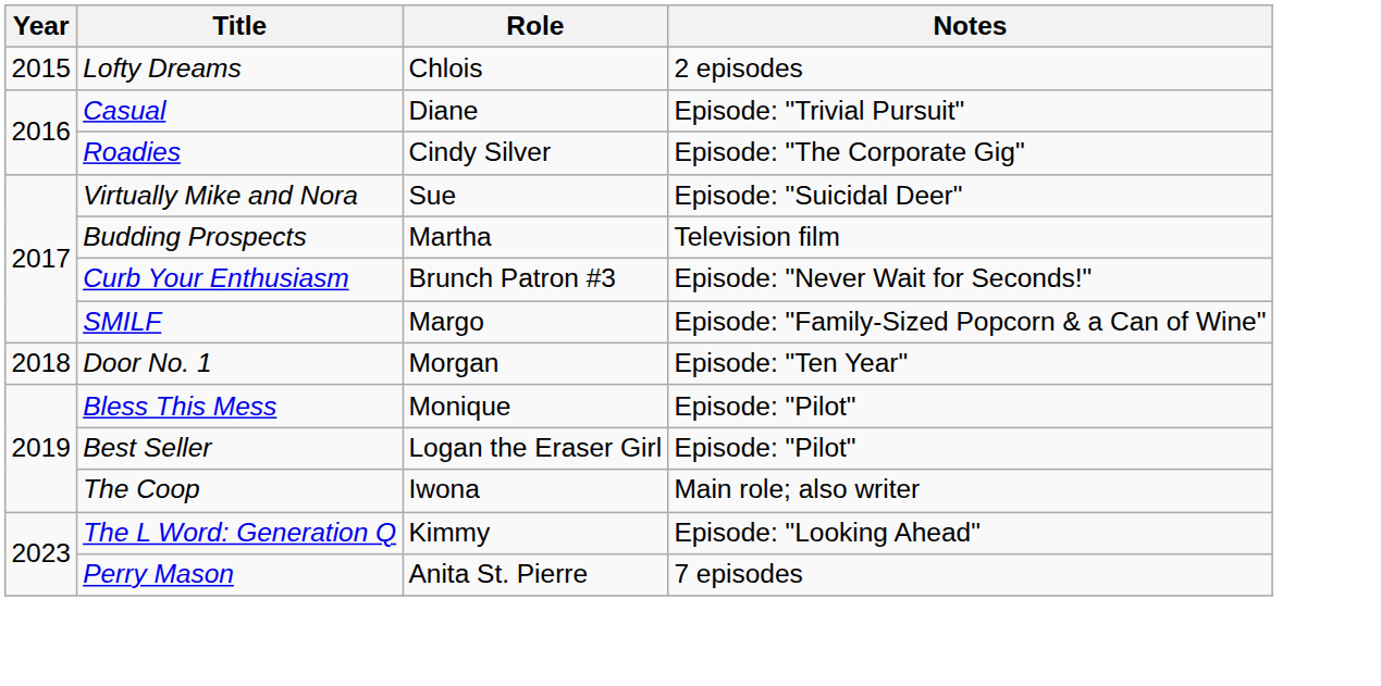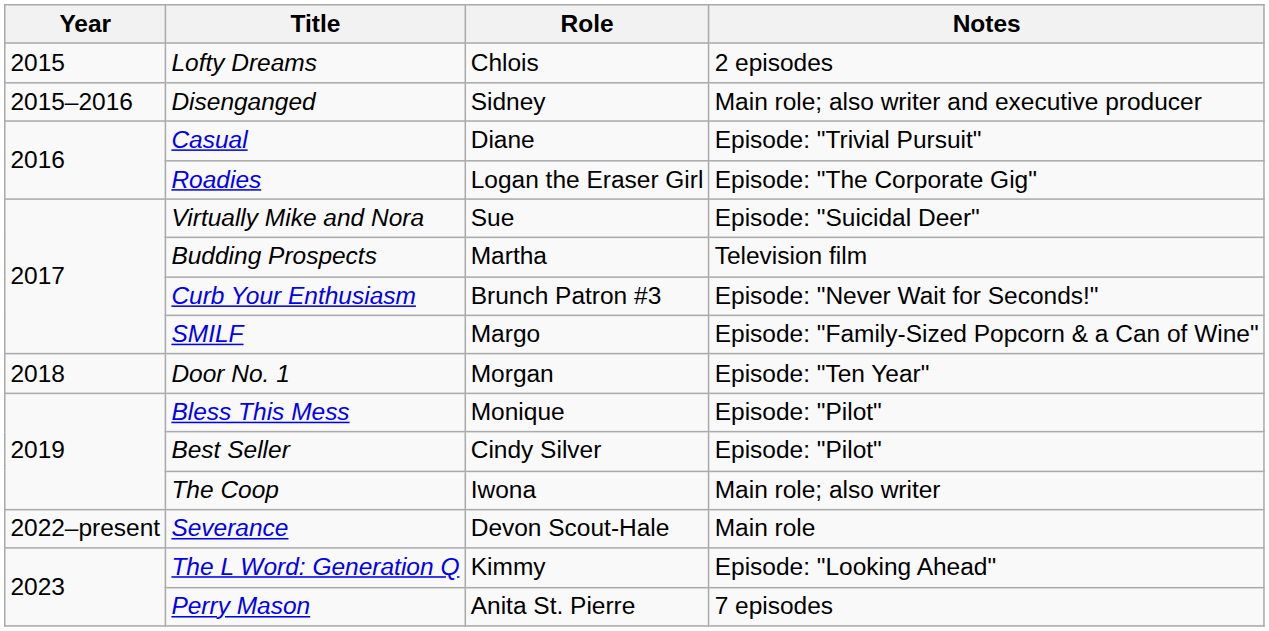 <table class="wikitable">
 <tr>
 <th>Year</th>
 <th>Title</th>
 <th>Role</th>
 <th Class="unsortable">Notes</th>
 </tr>
 <tr>
 <td>2015</td>
 <td><em>Lofty Dreams</em></td>
 <td>Chlois</td>
 <td>2 episodes</td>
 </tr>
 <tr>
+<td>2015–2016</td>
+<td><em>Disenganged</em></td>
+<td>Sidney</td>
+<td>Main role; also writer and executive producer</td>
+</tr>
+<tr>
 <td rowspan="2">2016</td>
 <td><em><a href='#'>Casual</a></em></td>
 <td>Diane</td>
 <td>Episode: "Trivial Pursuit"</td>
 </tr>
 <tr>
 <td><em><a href='#'>Roadies</a></em></td>
-<td>Cindy Silver</td>
+<td>Logan the Eraser Girl</td>
 <td>Episode: "The Corporate Gig"</td>
 </tr>
 <tr>
 <td rowspan="4">2017</td>
 <td><em>Virtually Mike and Nora</em></td>
 <td>Sue</td>
 <td>Episode: "Suicidal Deer"</td>
 </tr>
 <tr>
 <td><em>Budding Prospects</em></td>
 <td>Martha</td>
 <td>Television film</td>
 </tr>
 <tr>
 <td><em><a href='#'>Curb Your Enthusiasm</a></em></td>
 <td>Brunch Patron #3</td>
 <td>Episode: "Never Wait for Seconds!"</td>
 </tr>
 <tr>
 <td><em><a href='#'>SMILF</a></em></td>
 <td>Margo</td>
 <td>Episode: "Family-Sized Popcorn & a Can of Wine"</td>
 </tr>
 <tr>
 <td>2018</td>
 <td><em>Door No. 1</em></td>
 <td>Morgan</td>
 <td>Episode: "Ten Year"</td>
 </tr>
 <tr>
 <td rowspan="3">2019</td>
 <td><em><a href='#'>Bless This Mess</a></em></td>
 <td>Monique</td>
 <td>Episode: "Pilot"</td>
 </tr>
 <tr>
 <td><em>Best Seller</em></td>
-<td>Logan the Eraser Girl</td>
+<td>Cindy Silver</td>
 <td>Episode: "Pilot"</td>
 </tr>
 <tr>
 <td><em>The Coop</em></td>
 <td>Iwona</td>
 <td>Main role; also writer</td>
+</tr>
+<tr>
+<td>2022–present</td>
+<td><em><a href='#'>Severance</a></em></td>
+<td>Devon Scout-Hale</td>
+<td>Main role</td>
 </tr>
 <tr>
 <td rowspan="2">2023</td>
 <td><em><a href='#'>The L Word: Generation Q</a></em></td>
 <td>Kimmy</td>
 <td>Episode: "Looking Ahead"</td>
 </tr>
 <tr>
 <td><em><a href='#'>Perry Mason</a></em></td>
 <td>Anita St. Pierre</td>
 <td>7 episodes</td>
 </tr>
 </table>
